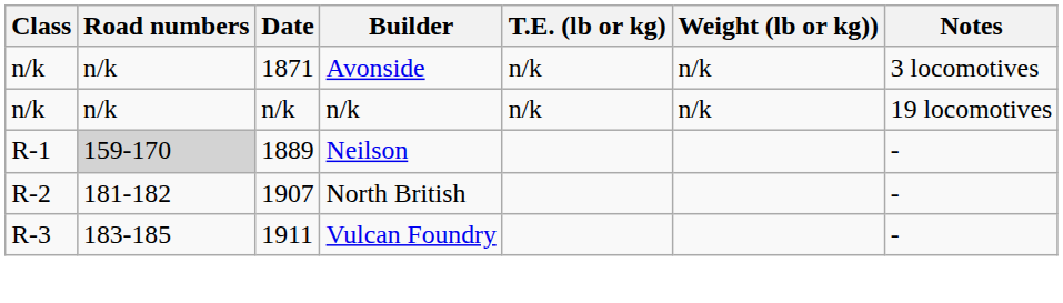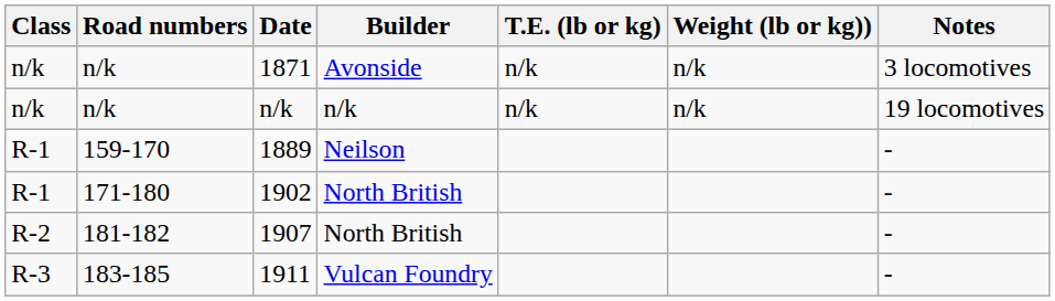 <table class="wikitable sortable">
 <tr>
 <th>Class</th>
 <th>Road numbers</th>
 <th>Date</th>
 <th>Builder</th>
 <th>T.E. (lb or kg)</th>
 <th>Weight (lb or kg))</th>
 <th>Notes</th>
 </tr>
 <tr>
 <td>n/k</td>
 <td>n/k</td>
 <td>1871</td>
 <td><a href='#'>Avonside</a></td>
 <td>n/k</td>
 <td>n/k</td>
 <td>3 locomotives</td>
 </tr>
 <tr>
 <td>n/k</td>
 <td>n/k</td>
 <td>n/k</td>
 <td>n/k</td>
 <td>n/k</td>
 <td>n/k</td>
 <td>19 locomotives</td>
 </tr>
 <tr>
 <td>R-1</td>
-<td style="background: lightgrey;">159-170</td>
+<td>159-170</td>
 <td>1889</td>
 <td><a href='#'>Neilson</a></td>
+<td></td>
+<td></td>
+<td>-</td>
+</tr>
+<tr>
+<td>R-1</td>
+<td>171-180</td>
+<td>1902</td>
+<td><a href='#'>North British</a></td>
 <td></td>
 <td></td>
 <td>-</td>
 </tr>
 <tr>
 <td>R-2</td>
 <td>181-182</td>
 <td>1907</td>
 <td>North British</td>
 <td></td>
 <td></td>
 <td>-</td>
 </tr>
 <tr>
 <td>R-3</td>
 <td>183-185</td>
 <td>1911</td>
 <td><a href='#'>Vulcan Foundry</a></td>
 <td></td>
 <td></td>
 <td>-</td>
 </tr>
 </table>
